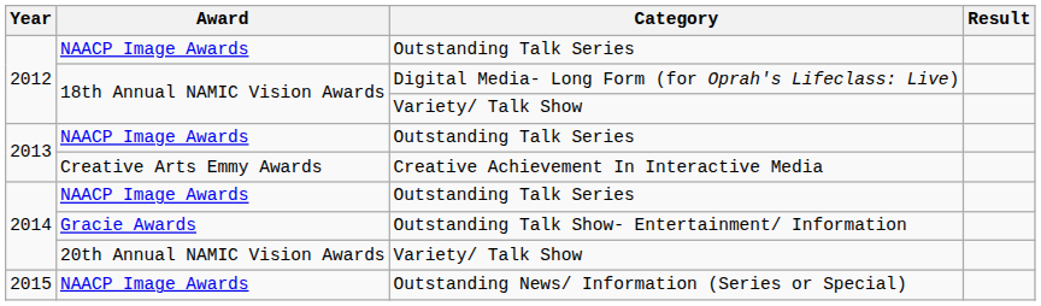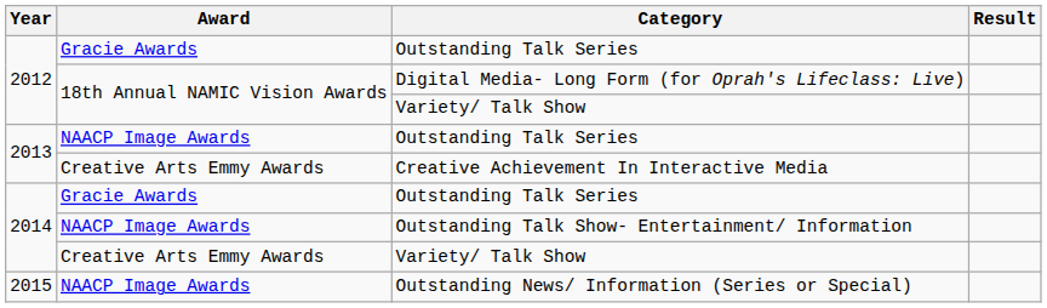 <table class="wikitable" style="font-size:90%">
 <tr>
 <th>Year</th>
 <th>Award</th>
 <th>Category</th>
 <th>Result</th>
 </tr>
 <tr>
 <td style="text-align:center;" rowspan="3">2012</td>
-<td><a href='#'>NAACP Image Awards</a></td>
+<td><a href='#'>Gracie Awards</a></td>
 <td>Outstanding Talk Series</td>
 <td></td>
 </tr>
 <tr>
 <td style="text-align:center;" rowspan="2">18th Annual NAMIC Vision Awards</td>
 <td>Digital Media- Long Form (for <em>Oprah's Lifeclass: Live</em>)</td>
 <td></td>
 </tr>
 <tr>
 <td>Variety/ Talk Show</td>
 <td></td>
 </tr>
 <tr>
 <td style="text-align:center;" rowspan="2">2013</td>
 <td><a href='#'>NAACP Image Awards</a></td>
 <td>Outstanding Talk Series</td>
 <td></td>
 </tr>
 <tr>
 <td>Creative Arts Emmy Awards</td>
 <td>Creative Achievement In Interactive Media</td>
 <td></td>
 </tr>
 <tr>
 <td style="text-align:center;" rowspan="3">2014</td>
-<td><a href='#'>NAACP Image Awards</a></td>
+<td><a href='#'>Gracie Awards</a></td>
 <td>Outstanding Talk Series</td>
 <td></td>
 </tr>
 <tr>
-<td><a href='#'>Gracie Awards</a></td>
+<td><a href='#'>NAACP Image Awards</a></td>
 <td>Outstanding Talk Show- Entertainment/ Information</td>
 <td></td>
 </tr>
 <tr>
-<td>20th Annual NAMIC Vision Awards</td>
+<td>Creative Arts Emmy Awards</td>
 <td>Variety/ Talk Show</td>
 <td></td>
 </tr>
 <tr>
 <td style="text-align:center;">2015</td>
 <td><a href='#'>NAACP Image Awards</a></td>
 <td>Outstanding News/ Information (Series or Special)</td>
 <td></td>
 </tr>
 </table>
